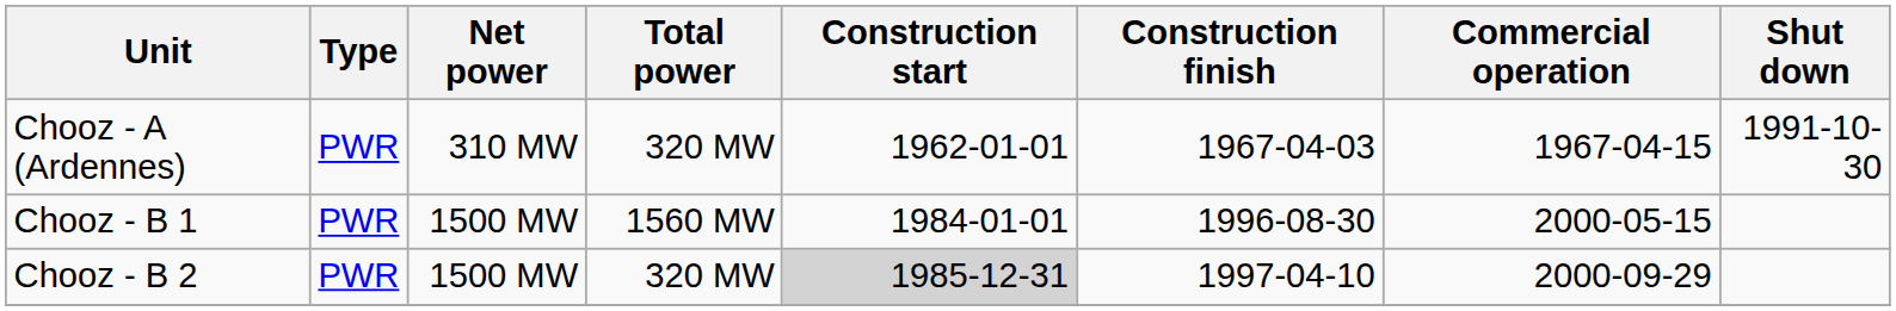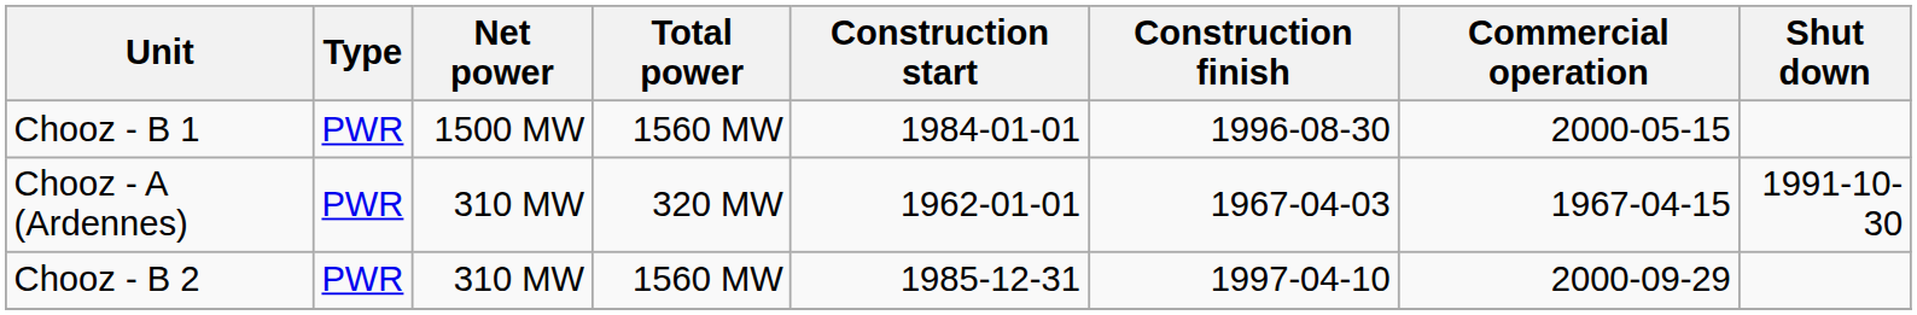 <table class="wikitable">
 <tr>
 <th>Unit</th>
 <th>Type</th>
 <th>Net power</th>
 <th>Total power</th>
 <th>Construction start</th>
 <th>Construction finish</th>
 <th>Commercial operation</th>
 <th>Shut down</th>
 </tr>
 <tr>
+<td>Chooz - B 1</td>
+<td><a href='#'>PWR</a></td>
+<td align="right">1500 MW</td>
+<td align="right">1560 MW</td>
+<td align="right">1984-01-01</td>
+<td align="right">1996-08-30</td>
+<td align="right">2000-05-15</td>
+<td align="right"></td>
+</tr>
+<tr>
 <td>Chooz - A (Ardennes)</td>
 <td><a href='#'>PWR</a></td>
 <td align="right">310 MW</td>
 <td align="right">320 MW</td>
 <td align="right">1962-01-01</td>
 <td align="right">1967-04-03</td>
 <td align="right">1967-04-15</td>
 <td align="right">1991-10-30</td>
 </tr>
 <tr>
-<td>Chooz - B 1</td>
-<td><a href='#'>PWR</a></td>
-<td align="right">1500 MW</td>
-<td align="right">1560 MW</td>
-<td align="right">1984-01-01</td>
-<td align="right">1996-08-30</td>
-<td align="right">2000-05-15</td>
-<td align="right"></td>
-</tr>
-<tr>
 <td>Chooz - B 2</td>
 <td><a href='#'>PWR</a></td>
-<td align="right">1500 MW</td>
-<td align="right">320 MW</td>
-<td align="right" style="background: lightgrey;">1985-12-31</td>
+<td align="right">310 MW</td>
+<td align="right">1560 MW</td>
+<td align="right">1985-12-31</td>
 <td align="right">1997-04-10</td>
 <td align="right">2000-09-29</td>
 <td align="right"></td>
 </tr>
 <tr>
 </tr>
 </table>
